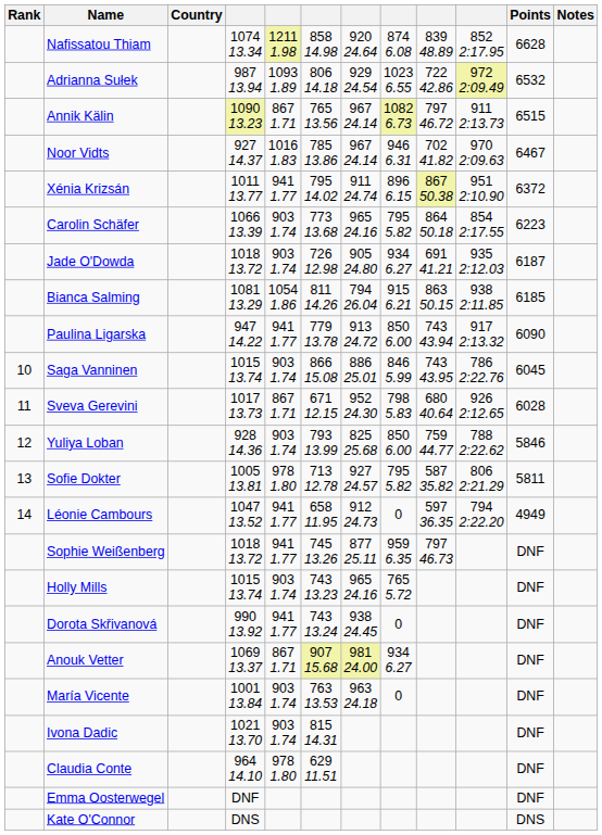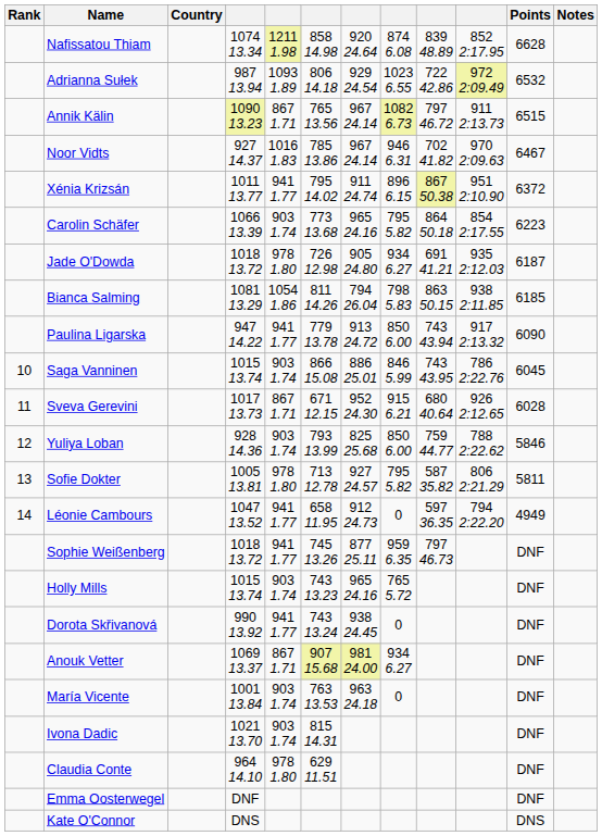 <table class="wikitable sortable" style="text-align:center">
 <tr>
 <th>Rank</th>
 <th>Name</th>
 <th>Country</th>
 <th></th>
 <th></th>
 <th></th>
 <th></th>
 <th></th>
 <th></th>
 <th></th>
 <th>Points</th>
 <th>Notes</th>
 </tr>
 <tr>
 <td></td>
 <td align=left><a href='#'>Nafissatou Thiam</a></td>
 <td align=left></td>
 <td>1074<br><em>13.34</em></td>
 <td bgcolor="#F2F5A9">1211<br><em>1.98</em></td>
 <td>858<br><em>14.98</em></td>
 <td>920<br><em>24.64</em></td>
 <td>874<br><em>6.08</em></td>
 <td>839<br><em>48.89</em></td>
 <td>852<br><em>2:17.95</em></td>
 <td>6628</td>
 <td></td>
 </tr>
 <tr>
 <td></td>
 <td align=left><a href='#'>Adrianna Sułek</a></td>
 <td align=left></td>
 <td>987<br><em>13.94</em></td>
 <td>1093<br><em>1.89</em></td>
 <td>806<br><em>14.18</em></td>
 <td>929<br><em>24.54</em></td>
 <td>1023<br><em>6.55</em></td>
 <td>722<br><em>42.86</em></td>
 <td bgcolor="#F2F5A9">972<br><em>2:09.49</em></td>
 <td>6532</td>
 <td></td>
 </tr>
 <tr>
 <td></td>
 <td align=left><a href='#'>Annik Kälin</a></td>
 <td align=left></td>
 <td bgcolor="#F2F5A9">1090<br><em>13.23</em></td>
 <td>867<br><em>1.71</em></td>
 <td>765<br><em>13.56</em></td>
 <td>967<br><em>24.14</em></td>
 <td bgcolor="#F2F5A9">1082<br><em>6.73</em></td>
 <td>797<br><em>46.72</em></td>
 <td>911<br><em>2:13.73</em></td>
 <td>6515</td>
 <td></td>
 </tr>
 <tr>
 <td></td>
 <td align=left><a href='#'>Noor Vidts</a></td>
 <td align=left></td>
 <td>927<br><em>14.37</em></td>
 <td>1016<br><em>1.83</em></td>
 <td>785<br><em>13.86</em></td>
 <td>967<br><em>24.14</em></td>
 <td>946<br><em>6.31</em></td>
 <td>702<br><em>41.82</em></td>
 <td>970<br><em>2:09.63</em></td>
 <td>6467</td>
 <td></td>
 </tr>
 <tr>
 <td></td>
 <td align=left><a href='#'>Xénia Krizsán</a></td>
 <td align=left></td>
 <td>1011<br><em>13.77</em></td>
 <td>941<br><em>1.77</em></td>
 <td>795<br><em>14.02</em></td>
 <td>911<br><em>24.74</em></td>
 <td>896<br><em>6.15</em></td>
 <td bgcolor="#F2F5A9">867<br><em>50.38</em></td>
 <td>951<br><em>2:10.90</em></td>
 <td>6372</td>
 <td></td>
 </tr>
 <tr>
 <td></td>
 <td align=left><a href='#'>Carolin Schäfer</a></td>
 <td align=left></td>
 <td>1066<br><em>13.39</em></td>
 <td>903<br><em>1.74</em></td>
 <td>773<br><em>13.68</em></td>
 <td>965<br><em>24.16</em></td>
 <td>795<br><em>5.82</em></td>
 <td>864<br><em>50.18</em></td>
 <td>854<br><em>2:17.55</em></td>
 <td>6223</td>
 <td></td>
 </tr>
 <tr>
 <td></td>
 <td align=left><a href='#'>Jade O'Dowda</a></td>
 <td align=left></td>
 <td>1018<br><em>13.72</em></td>
-<td>903<br><em>1.74</em></td>
+<td>978<br><em>1.80</em></td>
 <td>726<br><em>12.98</em></td>
 <td>905<br><em>24.80</em></td>
 <td>934<br><em>6.27</em></td>
 <td>691<br><em>41.21</em></td>
 <td>935<br><em>2:12.03</em></td>
 <td>6187</td>
 <td></td>
 </tr>
 <tr>
 <td></td>
 <td align=left><a href='#'>Bianca Salming</a></td>
 <td align=left></td>
 <td>1081<br><em>13.29</em></td>
 <td>1054<br><em>1.86</em></td>
 <td>811<br><em>14.26</em></td>
 <td>794<br><em>26.04</em></td>
-<td>915<br><em>6.21</em></td>
+<td>798<br><em>5.83</em></td>
 <td>863<br><em>50.15</em></td>
 <td>938<br><em>2:11.85</em></td>
 <td>6185</td>
 <td></td>
 </tr>
 <tr>
 <td></td>
 <td align=left><a href='#'>Paulina Ligarska</a></td>
 <td align=left></td>
 <td>947<br><em>14.22</em></td>
 <td>941<br><em>1.77</em></td>
 <td>779<br><em>13.78</em></td>
 <td>913<br><em>24.72</em></td>
 <td>850<br><em>6.00</em></td>
 <td>743<br><em>43.94</em></td>
 <td>917<br><em>2:13.32</em></td>
 <td>6090</td>
 <td></td>
 </tr>
 <tr>
 <td>10</td>
 <td align=left><a href='#'>Saga Vanninen</a></td>
 <td align=left></td>
 <td>1015<br><em>13.74</em></td>
 <td>903<br><em>1.74</em></td>
 <td>866<br><em>15.08</em></td>
 <td>886<br><em>25.01</em></td>
 <td>846<br><em>5.99</em></td>
 <td>743<br><em>43.95</em></td>
 <td>786<br><em>2:22.76</em></td>
 <td>6045</td>
 <td></td>
 </tr>
 <tr>
 <td>11</td>
 <td align=left><a href='#'>Sveva Gerevini</a></td>
 <td align=left></td>
 <td>1017<br><em>13.73</em></td>
 <td>867<br><em>1.71</em></td>
 <td>671<br><em>12.15</em></td>
 <td>952<br><em>24.30</em></td>
-<td>798<br><em>5.83</em></td>
+<td>915<br><em>6.21</em></td>
 <td>680<br><em>40.64</em></td>
 <td>926<br><em>2:12.65</em></td>
 <td>6028</td>
 <td></td>
 </tr>
 <tr>
 <td>12</td>
 <td align=left><a href='#'>Yuliya Loban</a></td>
 <td align=left></td>
 <td>928<br><em>14.36</em></td>
 <td>903<br><em>1.74</em></td>
 <td>793<br><em>13.99</em></td>
 <td>825<br><em>25.68</em></td>
 <td>850<br><em>6.00</em></td>
 <td>759<br><em>44.77</em></td>
 <td>788<br><em>2:22.62</em></td>
 <td>5846</td>
 <td></td>
 </tr>
 <tr>
 <td>13</td>
 <td align=left><a href='#'>Sofie Dokter</a></td>
 <td align=left></td>
 <td>1005<br><em>13.81</em></td>
 <td>978<br><em>1.80</em></td>
 <td>713<br><em>12.78</em></td>
 <td>927<br><em>24.57</em></td>
 <td>795<br><em>5.82</em></td>
 <td>587<br><em>35.82</em></td>
 <td>806<br><em>2:21.29</em></td>
 <td>5811</td>
 <td></td>
 </tr>
 <tr>
 <td>14</td>
 <td align=left><a href='#'>Léonie Cambours</a></td>
 <td align=left></td>
 <td>1047<br><em>13.52</em></td>
 <td>941<br><em>1.77</em></td>
 <td>658<br><em>11.95</em></td>
 <td>912<br><em>24.73</em></td>
 <td>0<br><em></em></td>
 <td>597<br><em>36.35</em></td>
 <td>794<br><em>2:22.20</em></td>
 <td>4949</td>
 <td></td>
 </tr>
 <tr>
 <td></td>
 <td align=left><a href='#'>Sophie Weißenberg</a></td>
 <td align=left></td>
 <td>1018<br><em>13.72</em></td>
 <td>941<br><em>1.77</em></td>
 <td>745<br><em>13.26</em></td>
 <td>877<br><em>25.11</em></td>
 <td>959<br><em>6.35</em></td>
 <td>797<br><em>46.73</em></td>
 <td></td>
 <td>DNF</td>
 <td></td>
 </tr>
 <tr>
 <td></td>
 <td align=left><a href='#'>Holly Mills</a></td>
 <td align=left></td>
 <td>1015<br><em>13.74</em></td>
 <td>903<br><em>1.74</em></td>
 <td>743<br><em>13.23</em></td>
 <td>965<br><em>24.16</em></td>
 <td>765<br><em>5.72</em></td>
 <td></td>
 <td></td>
 <td>DNF</td>
 <td></td>
 </tr>
 <tr>
 <td></td>
 <td align=left><a href='#'>Dorota Skřivanová</a></td>
 <td align=left></td>
 <td>990<br><em>13.92</em></td>
 <td>941<br><em>1.77</em></td>
 <td>743<br><em>13.24</em></td>
 <td>938<br><em>24.45</em></td>
 <td>0<br><em></em></td>
 <td></td>
 <td></td>
 <td>DNF</td>
 <td></td>
 </tr>
 <tr>
 <td></td>
 <td align=left><a href='#'>Anouk Vetter</a></td>
 <td align=left></td>
 <td>1069<br><em>13.37</em></td>
 <td>867<br><em>1.71</em></td>
 <td bgcolor="#F2F5A9">907<br><em>15.68</em></td>
 <td bgcolor="#F2F5A9">981<br><em>24.00</em></td>
 <td>934<br><em>6.27</em></td>
 <td></td>
 <td></td>
 <td>DNF</td>
 <td></td>
 </tr>
 <tr>
 <td></td>
 <td align=left><a href='#'>María Vicente</a></td>
 <td align=left></td>
 <td>1001<br><em>13.84</em></td>
 <td>903<br><em>1.74</em></td>
 <td>763<br><em>13.53</em></td>
 <td>963<br><em>24.18</em></td>
 <td>0<br><em></em></td>
 <td></td>
 <td></td>
 <td>DNF</td>
 <td></td>
 </tr>
 <tr>
 <td></td>
 <td align=left><a href='#'>Ivona Dadic</a></td>
 <td align=left></td>
 <td>1021<br><em>13.70</em></td>
 <td>903<br><em>1.74</em></td>
 <td>815<br><em>14.31</em></td>
 <td></td>
 <td></td>
 <td></td>
 <td></td>
 <td>DNF</td>
 <td></td>
 </tr>
 <tr>
 <td></td>
 <td align=left><a href='#'>Claudia Conte</a></td>
 <td align=left></td>
 <td>964<br><em>14.10</em></td>
 <td>978<br><em>1.80</em></td>
 <td>629<br><em>11.51</em></td>
 <td></td>
 <td></td>
 <td></td>
 <td></td>
 <td>DNF</td>
 <td></td>
 </tr>
 <tr>
 <td></td>
 <td align=left><a href='#'>Emma Oosterwegel</a></td>
 <td align=left></td>
 <td>DNF</td>
 <td></td>
 <td></td>
 <td></td>
 <td></td>
 <td></td>
 <td></td>
 <td>DNF</td>
 <td></td>
 </tr>
 <tr>
 <td></td>
 <td align=left><a href='#'>Kate O'Connor</a></td>
 <td align=left></td>
 <td>DNS</td>
 <td></td>
 <td></td>
 <td></td>
 <td></td>
 <td></td>
 <td></td>
 <td>DNS</td>
 <td></td>
 </tr>
 </table>
